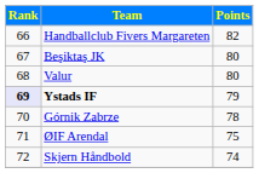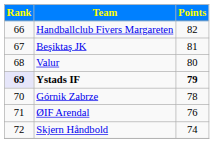 <table class="wikitable" style="text-align: center">
 <tr>
 <th style="color:#FFFF00; background:#0080FF">Rank</th>
 <th style="color:#FFFF00; background:#0080FF">Team</th>
 <th style="color:#FFFF00; background:#0080FF">Points</th>
 </tr>
 <tr>
 <td>66</td>
 <td align=left> <a href='#'>Handballclub Fivers Margareten</a></td>
 <td>82</td>
 </tr>
 <tr>
 <td>67</td>
 <td align=left> <a href='#'>Beşiktaş JK</a></td>
-<td>80</td>
+<td>81</td>
 </tr>
 <tr>
 <td>68</td>
 <td align=left> <a href='#'>Valur</a></td>
 <td>80</td>
 </tr>
 <tr>
 <td style="background: lavender;"><strong>69</strong></td>
 <td align=left> <strong>Ystads IF</strong></td>
-<td>79</td>
+<td><strong>79</strong></td>
 </tr>
 <tr>
 <td>70</td>
 <td align=left> <a href='#'>Górnik Zabrze</a></td>
 <td>78</td>
 </tr>
 <tr>
 <td>71</td>
 <td align=left> <a href='#'>ØIF Arendal</a></td>
-<td>75</td>
+<td>76</td>
 </tr>
 <tr>
 <td>72</td>
 <td align=left> <a href='#'>Skjern Håndbold</a></td>
 <td>74</td>
 </tr>
 <tr>
 </tr>
 </table>
